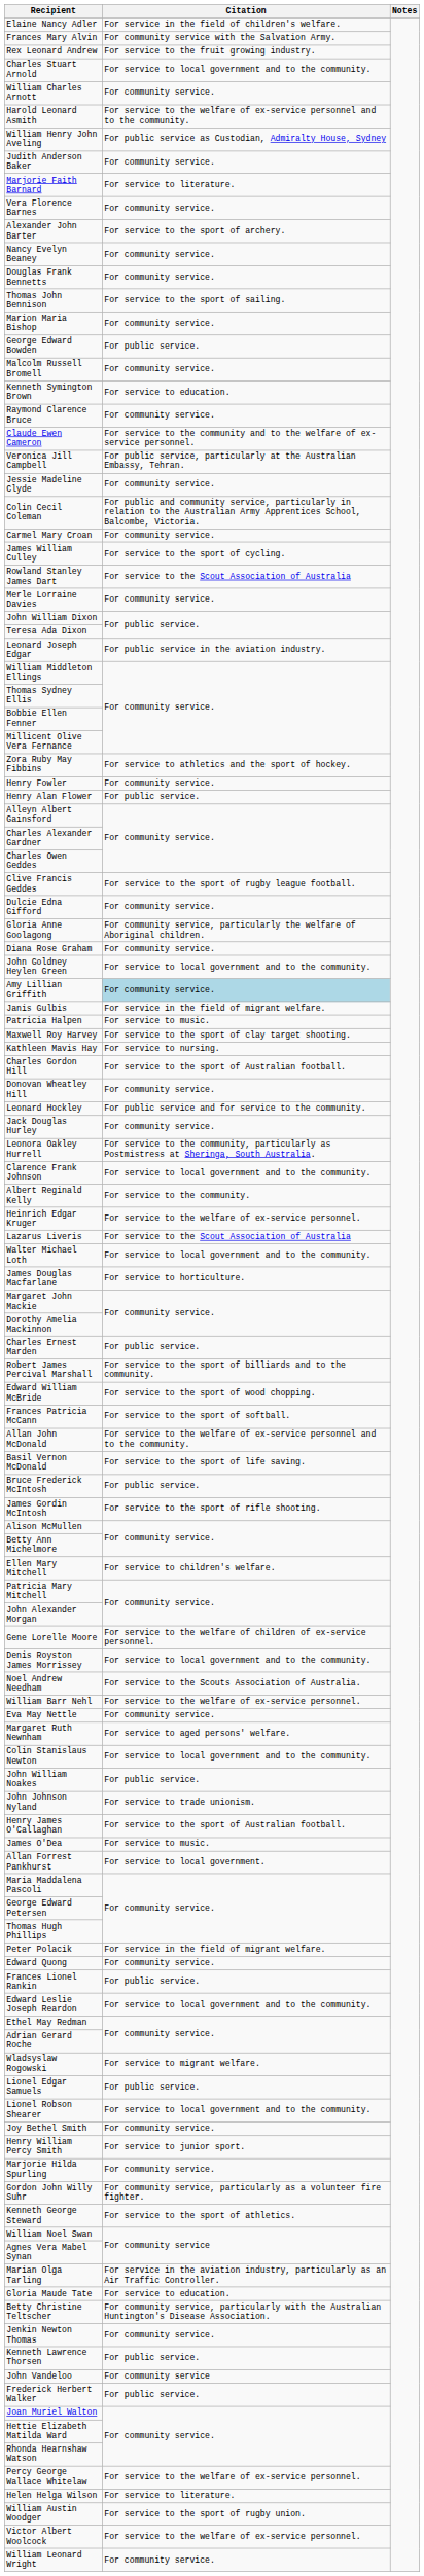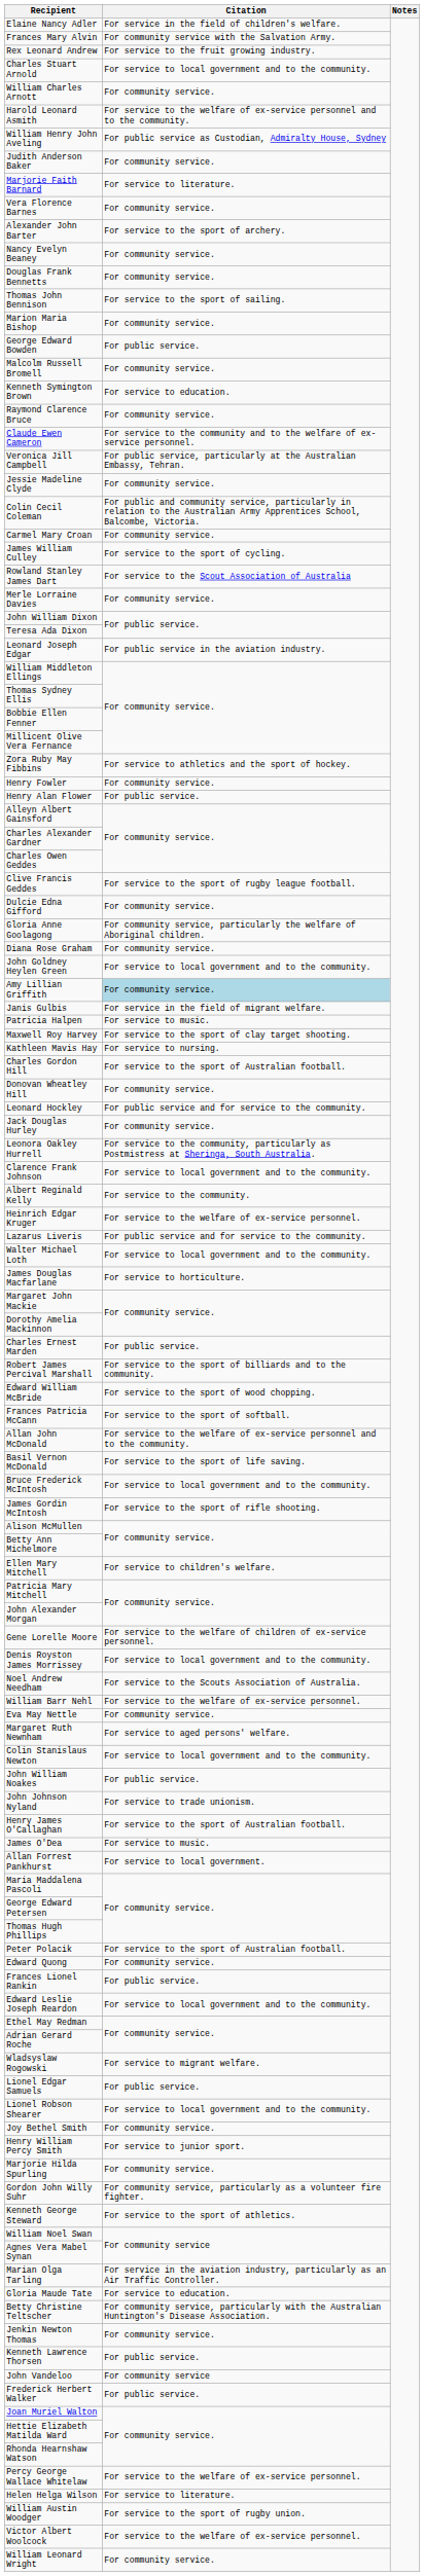 <table class="wikitable" style="font-size:95%;">
 <tr>
 <th>Recipient</th>
 <th>Citation</th>
 <th>Notes</th>
 </tr>
 <tr>
 <td>Elaine Nancy Adler</td>
 <td>For service in the field of children's welfare.</td>
 <td rowspan=122></td>
 </tr>
 <tr>
 <td>Frances Mary Alvin</td>
 <td>For community service with the Salvation Army.</td>
 </tr>
 <tr>
 <td>Rex Leonard Andrew</td>
 <td>For service to the fruit growing industry.</td>
 </tr>
 <tr>
 <td>Charles Stuart Arnold</td>
 <td>For service to local government and to the community.</td>
 </tr>
 <tr>
 <td>William Charles Arnott</td>
 <td>For community service.</td>
 </tr>
 <tr>
 <td>Harold Leonard Asmith</td>
 <td>For service to the welfare of ex-service personnel and to the community.</td>
 </tr>
 <tr>
 <td>William Henry John Aveling</td>
 <td>For public service as Custodian, <a href='#'>Admiralty House, Sydney</a></td>
 </tr>
 <tr>
 <td>Judith Anderson Baker</td>
 <td>For community service.</td>
 </tr>
 <tr>
 <td><a href='#'>Marjorie Faith Barnard</a></td>
 <td>For service to literature.</td>
 </tr>
 <tr>
 <td>Vera Florence Barnes</td>
 <td>For community service.</td>
 </tr>
 <tr>
 <td>Alexander John Barter</td>
 <td>For service to the sport of archery.</td>
 </tr>
 <tr>
 <td>Nancy Evelyn Beaney</td>
 <td>For community service.</td>
 </tr>
 <tr>
 <td>Douglas Frank Bennetts</td>
 <td>For community service.</td>
 </tr>
 <tr>
 <td>Thomas John Bennison</td>
 <td>For service to the sport of sailing.</td>
 </tr>
 <tr>
 <td>Marion Maria Bishop</td>
 <td>For community service.</td>
 </tr>
 <tr>
 <td>George Edward Bowden</td>
 <td>For public service.</td>
 </tr>
 <tr>
 <td>Malcolm Russell Bromell</td>
 <td>For community service.</td>
 </tr>
 <tr>
 <td>Kenneth Symington Brown</td>
 <td>For service to education.</td>
 </tr>
 <tr>
 <td>Raymond Clarence Bruce</td>
 <td>For community service.</td>
 </tr>
 <tr>
 <td> <a href='#'>Claude Ewen Cameron</a> </td>
 <td>For service to the community and to the welfare of ex-service personnel.</td>
 </tr>
 <tr>
 <td>Veronica Jill Campbell</td>
 <td>For public service, particularly at the Australian Embassy, Tehran.</td>
 </tr>
 <tr>
 <td>Jessie Madeline Clyde</td>
 <td>For community service.</td>
 </tr>
 <tr>
 <td>Colin Cecil Coleman</td>
 <td>For public and community service, particularly in relation to the Australian Army Apprentices School, Balcombe, Victoria.</td>
 </tr>
 <tr>
 <td>Carmel Mary Croan</td>
 <td>For community service.</td>
 </tr>
 <tr>
 <td>James William Culley</td>
 <td>For service to the sport of cycling.</td>
 </tr>
 <tr>
 <td>Rowland Stanley James Dart</td>
 <td>For service to the <a href='#'>Scout Association of Australia</a></td>
 </tr>
 <tr>
 <td>Merle Lorraine Davies</td>
 <td>For community service.</td>
 </tr>
 <tr>
 <td>John William Dixon</td>
 <td rowspan=2>For public service.</td>
 </tr>
 <tr>
 <td>Teresa Ada Dixon</td>
 </tr>
 <tr>
 <td>Leonard Joseph Edgar</td>
 <td>For public service in the aviation industry.</td>
 </tr>
 <tr>
 <td>William Middleton Ellings</td>
 <td rowspan=4>For community service.</td>
 </tr>
 <tr>
 <td>Thomas Sydney Ellis</td>
 </tr>
 <tr>
 <td>Bobbie Ellen Fenner </td>
 </tr>
 <tr>
 <td>Millicent Olive Vera Fernance</td>
 </tr>
 <tr>
 <td>Zora Ruby May Fibbins</td>
 <td>For service to athletics and the sport of hockey.</td>
 </tr>
 <tr>
 <td>Henry Fowler</td>
 <td>For community service.</td>
 </tr>
 <tr>
 <td>Henry Alan Flower</td>
 <td>For public service.</td>
 </tr>
 <tr>
 <td>Alleyn Albert Gainsford</td>
 <td rowspan=3>For community service.</td>
 </tr>
 <tr>
 <td>Charles Alexander Gardner</td>
 </tr>
 <tr>
 <td>Charles Owen Geddes</td>
 </tr>
 <tr>
 <td>Clive Francis Geddes</td>
 <td>For service to the sport of rugby league football.</td>
 </tr>
 <tr>
 <td>Dulcie Edna Gifford</td>
 <td>For community service.</td>
 </tr>
 <tr>
 <td>Gloria Anne Goolagong</td>
 <td>For community service, particularly the welfare of Aboriginal children.</td>
 </tr>
 <tr>
 <td>Diana Rose Graham</td>
 <td>For community service.</td>
 </tr>
 <tr>
 <td>John Goldney Heylen Green</td>
 <td>For service to local government and to the community.</td>
 </tr>
 <tr>
 <td>Amy Lillian Griffith</td>
 <td style="background: lightblue;">For community service.</td>
 </tr>
 <tr>
 <td>Janis Gulbis</td>
 <td>For service in the field of migrant welfare.</td>
 </tr>
 <tr>
 <td>Patricia Halpen</td>
 <td>For service to music.</td>
 </tr>
 <tr>
 <td>Maxwell Roy Harvey</td>
 <td>For service to the sport of clay target shooting.</td>
 </tr>
 <tr>
 <td>Kathleen Mavis Hay</td>
 <td>For service to nursing.</td>
 </tr>
 <tr>
 <td>Charles Gordon Hill</td>
 <td>For service to the sport of Australian football.</td>
 </tr>
 <tr>
 <td>Donovan Wheatley Hill</td>
 <td>For community service.</td>
 </tr>
 <tr>
 <td>Leonard Hockley</td>
 <td>For public service and for service to the community.</td>
 </tr>
 <tr>
 <td>Jack Douglas Hurley</td>
 <td>For community service.</td>
 </tr>
 <tr>
 <td>Leonora Oakley Hurrell</td>
 <td>For service to the community, particularly as Postmistress at <a href='#'>Sheringa, South Australia</a>.</td>
 </tr>
 <tr>
 <td>Clarence Frank Johnson</td>
 <td>For service to local government and to the community.</td>
 </tr>
 <tr>
 <td>Albert Reginald Kelly</td>
 <td>For service to the community.</td>
 </tr>
 <tr>
 <td>Heinrich Edgar Kruger</td>
 <td>For service to the welfare of ex-service personnel.</td>
 </tr>
 <tr>
 <td>Lazarus Liveris</td>
-<td>For service to the <a href='#'>Scout Association of Australia</a></td>
+<td>For public service and for service to the community.</td>
 </tr>
 <tr>
 <td>Walter Michael Loth</td>
 <td>For service to local government and to the community.</td>
 </tr>
 <tr>
 <td>James Douglas Macfarlane</td>
 <td>For service to horticulture.</td>
 </tr>
 <tr>
 <td>Margaret John Mackie</td>
 <td rowspan=2>For community service.</td>
 </tr>
 <tr>
 <td>Dorothy Amelia Mackinnon</td>
 </tr>
 <tr>
 <td>Charles Ernest Marden</td>
 <td>For public service.</td>
 </tr>
 <tr>
 <td>Robert James Percival Marshall</td>
 <td>For service to the sport of billiards and to the community.</td>
 </tr>
 <tr>
 <td>Edward William McBride</td>
 <td>For service to the sport of wood chopping.</td>
 </tr>
 <tr>
 <td>Frances Patricia McCann</td>
 <td>For service to the sport of softball.</td>
 </tr>
 <tr>
 <td>Allan John McDonald</td>
 <td>For service to the welfare of ex-service personnel and to the community.</td>
 </tr>
 <tr>
 <td>Basil Vernon McDonald</td>
 <td>For service to the sport of life saving.</td>
 </tr>
 <tr>
 <td>Bruce Frederick McIntosh</td>
-<td>For public service.</td>
+<td>For service to local government and to the community.</td>
 </tr>
 <tr>
 <td>James Gordin McIntosh</td>
 <td>For service to the sport of rifle shooting.</td>
 </tr>
 <tr>
 <td>Alison McMullen</td>
 <td rowspan=2>For community service.</td>
 </tr>
 <tr>
 <td>Betty Ann Michelmore</td>
 </tr>
 <tr>
 <td>Ellen Mary Mitchell</td>
 <td>For service to children's welfare.</td>
 </tr>
 <tr>
 <td>Patricia Mary Mitchell</td>
 <td rowspan=2>For community service.</td>
 </tr>
 <tr>
 <td>John Alexander Morgan</td>
 </tr>
 <tr>
 <td>Gene Lorelle Moore</td>
 <td>For service to the welfare of children of ex-service personnel.</td>
 </tr>
 <tr>
 <td>Denis Royston James Morrissey</td>
 <td>For service to local government and to the community.</td>
 </tr>
 <tr>
 <td> Noel Andrew Needham</td>
 <td>For service to the Scouts Association of Australia.</td>
 </tr>
 <tr>
 <td> William Barr Nehl  </td>
 <td>For service to the welfare of ex-service personnel.</td>
 </tr>
 <tr>
 <td>Eva May Nettle</td>
 <td>For community service.</td>
 </tr>
 <tr>
 <td>Margaret Ruth Newnham</td>
 <td>For service to aged persons' welfare.</td>
 </tr>
 <tr>
 <td>Colin Stanislaus Newton</td>
 <td>For service to local government and to the community.</td>
 </tr>
 <tr>
 <td>John William Noakes</td>
 <td>For public service.</td>
 </tr>
 <tr>
 <td>John Johnson Nyland</td>
 <td>For service to trade unionism.</td>
 </tr>
 <tr>
 <td>Henry James O'Callaghan</td>
 <td>For service to the sport of Australian football.</td>
 </tr>
 <tr>
 <td>James O'Dea</td>
 <td>For service to music.</td>
 </tr>
 <tr>
 <td>Allan Forrest Pankhurst</td>
 <td>For service to local government.</td>
 </tr>
 <tr>
 <td>Maria Maddalena Pascoli</td>
 <td rowspan=3>For community service.</td>
 </tr>
 <tr>
 <td>George Edward Petersen</td>
 </tr>
 <tr>
 <td>Thomas Hugh Phillips</td>
 </tr>
 <tr>
 <td>Peter Polacik</td>
-<td>For service in the field of migrant welfare.</td>
+<td>For service to the sport of Australian football.</td>
 </tr>
 <tr>
 <td>Edward Quong</td>
 <td>For community service.</td>
 </tr>
 <tr>
 <td>Frances Lionel Rankin</td>
 <td>For public service.</td>
 </tr>
 <tr>
 <td>Edward Leslie Joseph Reardon</td>
 <td>For service to local government and to the community.</td>
 </tr>
 <tr>
 <td>Ethel May Redman</td>
 <td rowspan=2>For community service.</td>
 </tr>
 <tr>
 <td>Adrian Gerard Roche</td>
 </tr>
 <tr>
 <td>Wladsyslaw Rogowski</td>
 <td>For service to migrant welfare.</td>
 </tr>
 <tr>
 <td> Lionel Edgar Samuels</td>
 <td>For public service.</td>
 </tr>
 <tr>
 <td>Lionel Robson Shearer</td>
 <td>For service to local government and to the community.</td>
 </tr>
 <tr>
 <td>Joy Bethel Smith</td>
 <td>For community service.</td>
 </tr>
 <tr>
 <td>Henry William Percy Smith</td>
 <td>For service to junior sport.</td>
 </tr>
 <tr>
 <td>Marjorie Hilda Spurling</td>
 <td>For community service.</td>
 </tr>
 <tr>
 <td>Gordon John Willy Suhr</td>
 <td>For community service, particularly as a volunteer fire fighter.</td>
 </tr>
 <tr>
 <td>Kenneth George Steward</td>
 <td>For service to the sport of athletics.</td>
 </tr>
 <tr>
 <td> William Noel Swan  </td>
 <td rowspan=2>For community service</td>
 </tr>
 <tr>
 <td>Agnes Vera Mabel Synan</td>
 </tr>
 <tr>
 <td>Marian Olga Tarling</td>
 <td>For service in the aviation industry, particularly as an Air Traffic Controller.</td>
 </tr>
 <tr>
 <td>Gloria Maude Tate</td>
 <td>For service to education.</td>
 </tr>
 <tr>
 <td>Betty Christine Teltscher</td>
 <td>For community service, particularly with the Australian Huntington's Disease Association.</td>
 </tr>
 <tr>
 <td>Jenkin Newton Thomas</td>
 <td>For community service.</td>
 </tr>
 <tr>
 <td> Kenneth Lawrence Thorsen</td>
 <td>For public service.</td>
 </tr>
 <tr>
 <td>John Vandeloo</td>
 <td>For community service</td>
 </tr>
 <tr>
 <td>Frederick Herbert Walker</td>
 <td>For public service.</td>
 </tr>
 <tr>
 <td><a href='#'>Joan Muriel Walton</a></td>
 <td rowspan=3>For community service.</td>
 </tr>
 <tr>
 <td>Hettie Elizabeth Matilda Ward</td>
 </tr>
 <tr>
 <td>Rhonda Hearnshaw Watson</td>
 </tr>
 <tr>
 <td>Percy George Wallace Whitelaw</td>
 <td>For service to the welfare of ex-service personnel.</td>
 </tr>
 <tr>
 <td>Helen Helga Wilson</td>
 <td>For service to literature.</td>
 </tr>
 <tr>
 <td>William Austin Woodger</td>
 <td>For service to the sport of rugby union.</td>
 </tr>
 <tr>
 <td>Victor Albert Woolcock</td>
 <td>For service to the welfare of ex-service personnel.</td>
 </tr>
 <tr>
 <td>William Leonard Wright</td>
 <td>For community service.</td>
 </tr>
 </table>
